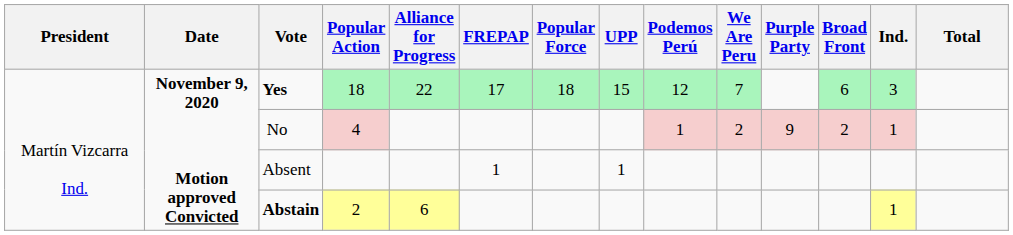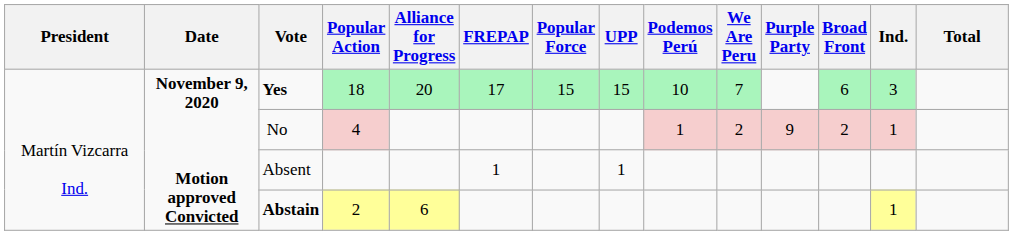 <table class="wikitable" style="text-align:center; font-size:100%;">
 <tr>
 <th style="width:125px;">President</th>
 <th style="width:100px;">Date</th>
 <th style="width:50px;">Vote</th>
 <th style="width:35px;"><a href='#'>Popular Action</a></th>
 <th style="width:35px;"><a href='#'>Alliance for Progress</a></th>
 <th style="width:35px;"><a href='#'>FREPAP</a></th>
 <th style="width:35px;"><a href='#'>Popular Force</a></th>
 <th style="width:35px;"><a href='#'>UPP</a></th>
 <th style="width:35px;"><a href='#'>Podemos Perú</a></th>
 <th style="width:35px;"><a href='#'>We Are Peru</a></th>
 <th style="width:35px;"><a href='#'>Purple Party</a></th>
 <th style="width:35px;"><a href='#'>Broad Front</a></th>
 <th style="width:35px;">Ind.</th>
 <th style="width:80px;">Total</th>
 </tr>
 <tr>
 <td rowspan="4"><br><br>Martín Vizcarra<br><br><a href='#'>Ind.</a></td>
 <td rowspan="4"><strong>November 9, 2020</strong> <br><br><small></small><br><br><strong>Motion approved</strong><br><strong><u>Convicted</u></strong></td>
 <td align="left"> <strong>Yes</strong></td>
 <td style="background:#A9F5BC">18</td>
-<td style="background:#A9F5BC">22</td>
+<td style="background:#A9F5BC">20</td>
 <td style="background:#A9F5BC">17</td>
-<td style="background:#A9F5BC">18</td>
 <td style="background:#A9F5BC">15</td>
-<td style="background:#A9F5BC">12</td>
+<td style="background:#A9F5BC">15</td>
+<td style="background:#A9F5BC">10</td>
 <td style="background:#A9F5BC">7</td>
 <td></td>
 <td style="background:#A9F5BC">6</td>
 <td style="background:#A9F5BC">3</td>
 <td></td>
 </tr>
 <tr>
 <td align="left"> <span>No</span></td>
 <td style="background:#F6CECE">4</td>
 <td></td>
 <td></td>
 <td></td>
 <td></td>
 <td style="background:#F6CECE">1</td>
 <td style="background:#F6CECE">2</td>
 <td style="background:#F6CECE">9</td>
 <td style="background:#F6CECE">2</td>
 <td style="background:#F6CECE">1</td>
 <td></td>
 </tr>
 <tr>
 <td align="left">Absent</td>
 <td></td>
 <td></td>
 <td>1</td>
 <td></td>
 <td>1</td>
 <td></td>
 <td></td>
 <td></td>
 <td></td>
 <td></td>
 <td></td>
 </tr>
 <tr>
 <td align="left"><strong>Abstain</strong></td>
 <td style="background:#FFFF99">2</td>
 <td style="background:#FFFF99">6</td>
 <td></td>
 <td></td>
 <td></td>
 <td></td>
 <td></td>
 <td></td>
 <td></td>
 <td style="background:#FFFF99">1</td>
 <td></td>
 </tr>
 </table>
